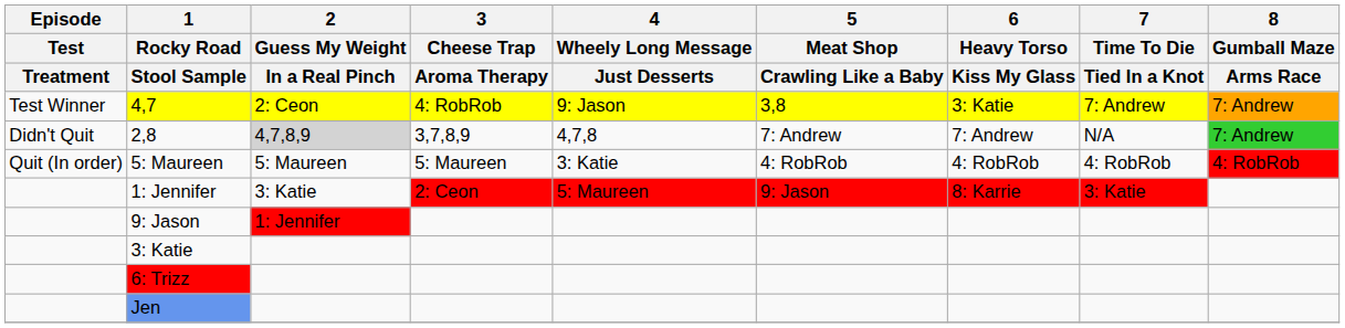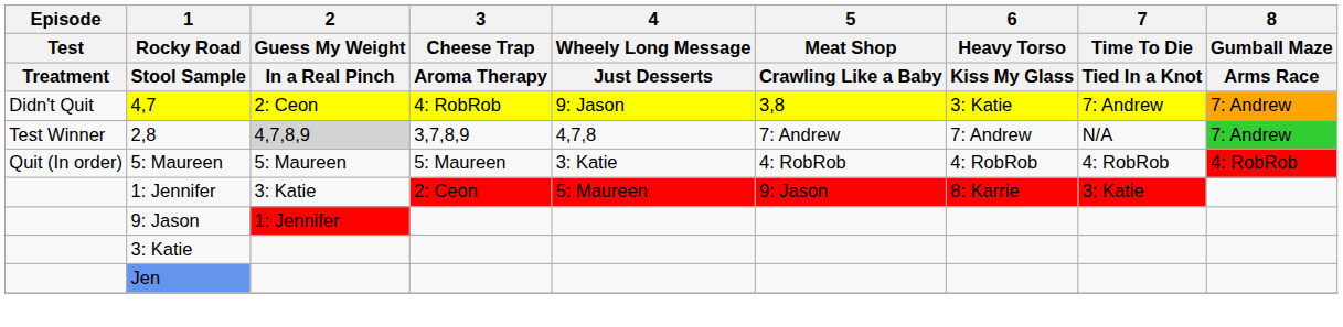 <table class="wikitable">
 <tr>
 <th>Episode</th>
 <th>1</th>
 <th>2</th>
 <th>3</th>
 <th>4</th>
 <th>5</th>
 <th>6</th>
 <th>7</th>
 <th>8</th>
 </tr>
 <tr>
 <th>Test</th>
 <th>Rocky Road</th>
 <th>Guess My Weight</th>
 <th>Cheese Trap</th>
 <th>Wheely Long Message</th>
 <th>Meat Shop</th>
 <th>Heavy Torso</th>
 <th>Time To Die</th>
 <th>Gumball Maze</th>
 </tr>
 <tr>
 <th>Treatment</th>
 <th>Stool Sample</th>
 <th>In a Real Pinch</th>
 <th>Aroma Therapy</th>
 <th>Just Desserts</th>
 <th>Crawling Like a Baby</th>
 <th>Kiss My Glass</th>
 <th>Tied In a Knot</th>
 <th>Arms Race</th>
 </tr>
 <tr>
-<td>Test Winner</td>
+<td>Didn't Quit</td>
 <td style="background-color:Yellow;">4,7</td>
 <td bgcolor="yellow">2: Ceon</td>
 <td bgcolor="yellow">4: RobRob</td>
 <td bgcolor="yellow">9: Jason</td>
 <td bgcolor="yellow">3,8</td>
 <td bgcolor="yellow">3: Katie</td>
 <td bgcolor="yellow">7: Andrew</td>
 <td bgcolor="orange">7: Andrew</td>
 </tr>
 <tr>
-<td>Didn't Quit</td>
+<td>Test Winner</td>
 <td>2,8</td>
 <td style="background: lightgrey;">4,7,8,9</td>
 <td>3,7,8,9</td>
 <td>4,7,8</td>
 <td>7: Andrew</td>
 <td>7: Andrew</td>
 <td>N/A</td>
 <td bgcolor="limegreen">7: Andrew</td>
 </tr>
 <tr>
 <td>Quit (In order)</td>
 <td>5: Maureen</td>
 <td>5: Maureen</td>
 <td>5: Maureen</td>
 <td>3: Katie</td>
 <td>4: RobRob</td>
 <td>4: RobRob</td>
 <td>4: RobRob</td>
 <td bgcolor="red">4: RobRob</td>
 </tr>
 <tr>
 <td></td>
 <td>1: Jennifer</td>
 <td>3: Katie</td>
 <td bgcolor="red">2: Ceon</td>
 <td bgcolor="red">5: Maureen</td>
 <td bgcolor="red">9: Jason</td>
 <td bgcolor="red">8: Karrie</td>
 <td bgcolor="red">3: Katie</td>
 <td></td>
 </tr>
 <tr>
 <td></td>
 <td>9: Jason</td>
 <td bgcolor="red">1: Jennifer</td>
 <td></td>
 <td></td>
 <td></td>
 <td></td>
 <td></td>
 <td></td>
 </tr>
 <tr>
 <td></td>
 <td>3: Katie</td>
 <td></td>
 <td></td>
 <td></td>
 <td></td>
 <td></td>
 <td></td>
 <td></td>
 </tr>
 <tr>
 <td></td>
-<td style="background-color:red;">6: Trizz</td>
-<td></td>
-<td></td>
-<td></td>
-<td></td>
-<td></td>
-<td></td>
-<td></td>
-</tr>
-<tr>
-<td></td>
 <td style="background-color:cornflowerblue;">Jen</td>
 <td></td>
 <td></td>
 <td></td>
 <td></td>
 <td></td>
 <td></td>
 <td></td>
 </tr>
 <tr>
 </tr>
 </table>
